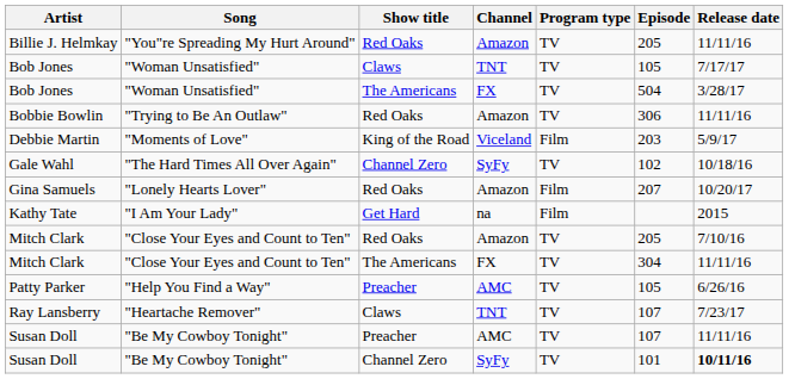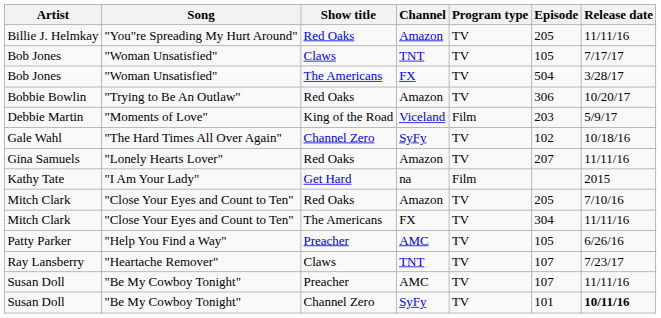 <table class="wikitable">
 <tr>
 <th>Artist</th>
 <th>Song</th>
 <th>Show title</th>
 <th>Channel</th>
 <th>Program type</th>
 <th>Episode</th>
 <th>Release date</th>
 </tr>
 <tr>
 <td>Billie J. Helmkay</td>
 <td>"You"re Spreading My Hurt Around"</td>
 <td><a href='#'>Red Oaks</a></td>
 <td><a href='#'>Amazon</a></td>
 <td>TV</td>
 <td>205</td>
 <td>11/11/16</td>
 </tr>
 <tr>
 <td>Bob Jones</td>
 <td>"Woman Unsatisfied"</td>
 <td><a href='#'>Claws</a></td>
 <td><a href='#'>TNT</a></td>
 <td>TV</td>
 <td>105</td>
 <td>7/17/17</td>
 </tr>
 <tr>
 <td>Bob Jones</td>
 <td>"Woman Unsatisfied"</td>
 <td><a href='#'>The Americans</a></td>
 <td><a href='#'>FX</a></td>
 <td>TV</td>
 <td>504</td>
 <td>3/28/17</td>
 </tr>
 <tr>
 <td>Bobbie Bowlin</td>
 <td>"Trying to Be An Outlaw"</td>
 <td>Red Oaks</td>
 <td>Amazon</td>
 <td>TV</td>
 <td>306</td>
-<td>11/11/16</td>
+<td>10/20/17</td>
 </tr>
 <tr>
 <td>Debbie Martin</td>
 <td>"Moments of Love"</td>
 <td>King of the Road</td>
 <td><a href='#'>Viceland</a></td>
 <td>Film</td>
 <td>203</td>
 <td>5/9/17</td>
 </tr>
 <tr>
 <td>Gale Wahl</td>
 <td>"The Hard Times All Over Again"</td>
 <td><a href='#'>Channel Zero</a></td>
 <td><a href='#'>SyFy</a></td>
 <td>TV</td>
 <td>102</td>
 <td>10/18/16</td>
 </tr>
 <tr>
 <td>Gina Samuels</td>
 <td>"Lonely Hearts Lover"</td>
 <td>Red Oaks</td>
 <td>Amazon</td>
-<td>Film</td>
+<td>TV</td>
 <td>207</td>
-<td>10/20/17</td>
+<td>11/11/16</td>
 </tr>
 <tr>
 <td>Kathy Tate</td>
 <td>"I Am Your Lady"</td>
 <td><a href='#'>Get Hard</a></td>
 <td>na</td>
 <td>Film</td>
 <td></td>
 <td>2015</td>
 </tr>
 <tr>
 <td>Mitch Clark</td>
 <td>"Close Your Eyes and Count to Ten"</td>
 <td>Red Oaks</td>
 <td>Amazon</td>
 <td>TV</td>
 <td>205</td>
 <td>7/10/16</td>
 </tr>
 <tr>
 <td>Mitch Clark</td>
 <td>"Close Your Eyes and Count to Ten"</td>
 <td>The Americans</td>
 <td>FX</td>
 <td>TV</td>
 <td>304</td>
 <td>11/11/16</td>
 </tr>
 <tr>
 <td>Patty Parker</td>
 <td>"Help You Find a Way"</td>
 <td><a href='#'>Preacher</a></td>
 <td><a href='#'>AMC</a></td>
 <td>TV</td>
 <td>105</td>
 <td>6/26/16</td>
 </tr>
 <tr>
 <td>Ray Lansberry</td>
 <td>"Heartache Remover"</td>
 <td>Claws</td>
 <td><a href='#'>TNT</a></td>
 <td>TV</td>
 <td>107</td>
 <td>7/23/17</td>
 </tr>
 <tr>
 <td>Susan Doll</td>
 <td>"Be My Cowboy Tonight"</td>
 <td>Preacher</td>
 <td>AMC</td>
 <td>TV</td>
 <td>107</td>
 <td>11/11/16</td>
 </tr>
 <tr>
 <td>Susan Doll</td>
 <td>"Be My Cowboy Tonight"</td>
 <td>Channel Zero</td>
 <td><a href='#'>SyFy</a></td>
 <td>TV</td>
 <td>101</td>
 <td><strong>10/11/16</strong></td>
 </tr>
 </table>
